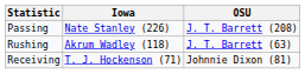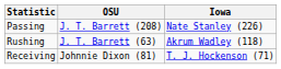 <table class="wikitable">
 <tr>
 <th>Statistic</th>
+<th>OSU</th>
 <th>Iowa</th>
-<th>OSU</th>
 </tr>
 <tr>
 <td>Passing</td>
+<td><a href='#'>J. T. Barrett</a> (208)</td>
 <td><a href='#'>Nate Stanley</a> (226)</td>
-<td><a href='#'>J. T. Barrett</a> (208)</td>
 </tr>
 <tr>
 <td>Rushing</td>
+<td><a href='#'>J. T. Barrett</a> (63)</td>
 <td><a href='#'>Akrum Wadley</a> (118)</td>
-<td><a href='#'>J. T. Barrett</a> (63)</td>
 </tr>
 <tr>
 <td>Receiving</td>
+<td>Johnnie Dixon (81)</td>
 <td><a href='#'>T. J. Hockenson</a> (71)</td>
-<td>Johnnie Dixon (81)</td>
 </tr>
 </table>
